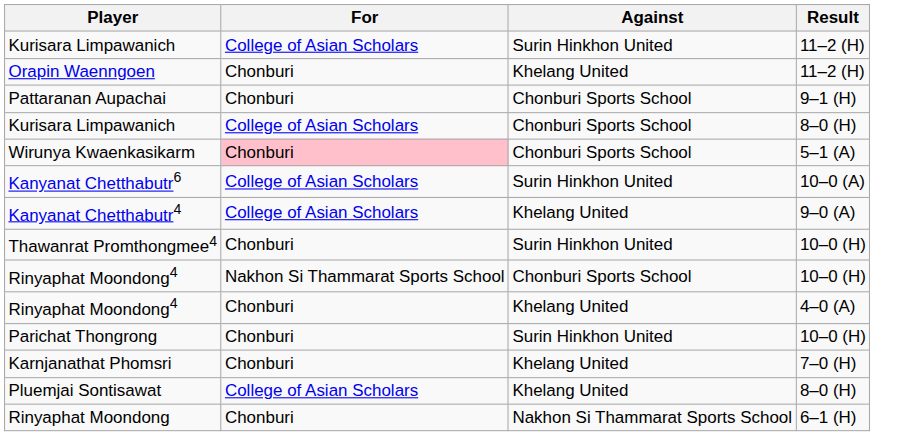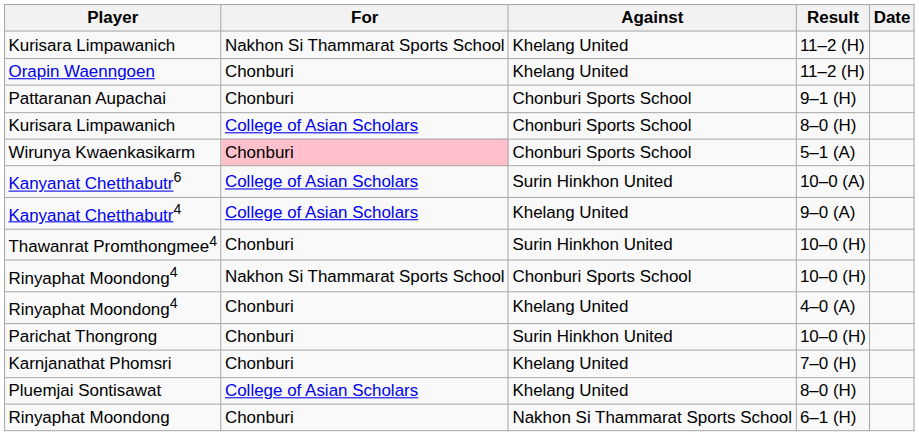 <table class="wikitable">
 <tr>
 <th>Player</th>
 <th>For</th>
 <th>Against</th>
 <th>Result</th>
+<th>Date</th>
 </tr>
 <tr>
 <td> Kurisara Limpawanich</td>
-<td><a href='#'>College of Asian Scholars</a></td>
-<td>Surin Hinkhon United</td>
+<td>Nakhon Si Thammarat Sports School</td>
+<td>Khelang United</td>
 <td>11–2 (H)</td>
+<td></td>
 </tr>
 <tr>
 <td> <a href='#'>Orapin Waenngoen</a></td>
 <td>Chonburi</td>
 <td>Khelang United</td>
 <td>11–2 (H)</td>
+<td></td>
 </tr>
 <tr>
 <td> Pattaranan Aupachai</td>
 <td>Chonburi</td>
 <td>Chonburi Sports School</td>
 <td>9–1 (H)</td>
+<td></td>
 </tr>
 <tr>
 <td> Kurisara Limpawanich</td>
 <td><a href='#'>College of Asian Scholars</a></td>
 <td>Chonburi Sports School</td>
 <td>8–0 (H)</td>
+<td></td>
 </tr>
 <tr>
 <td> Wirunya Kwaenkasikarm</td>
 <td style="background: pink;">Chonburi</td>
 <td>Chonburi Sports School</td>
 <td>5–1 (A)</td>
+<td></td>
 </tr>
 <tr>
 <td> <a href='#'>Kanyanat Chetthabutr</a><sup>6</sup></td>
 <td><a href='#'>College of Asian Scholars</a></td>
 <td>Surin Hinkhon United</td>
 <td>10–0 (A)</td>
+<td></td>
 </tr>
 <tr>
 <td> <a href='#'>Kanyanat Chetthabutr</a><sup>4</sup></td>
 <td><a href='#'>College of Asian Scholars</a></td>
 <td>Khelang United</td>
 <td>9–0 (A)</td>
+<td></td>
 </tr>
 <tr>
 <td> Thawanrat Promthongmee<sup>4</sup></td>
 <td>Chonburi</td>
 <td>Surin Hinkhon United</td>
 <td>10–0 (H)</td>
+<td></td>
 </tr>
 <tr>
 <td> Rinyaphat Moondong<sup>4</sup></td>
 <td>Nakhon Si Thammarat Sports School</td>
 <td>Chonburi Sports School</td>
 <td>10–0 (H)</td>
+<td></td>
 </tr>
 <tr>
 <td> Rinyaphat Moondong<sup>4</sup></td>
 <td>Chonburi</td>
 <td>Khelang United</td>
 <td>4–0 (A)</td>
+<td></td>
 </tr>
 <tr>
 <td> Parichat Thongrong</td>
 <td>Chonburi</td>
 <td>Surin Hinkhon United</td>
 <td>10–0 (H)</td>
+<td></td>
 </tr>
 <tr>
 <td> Karnjanathat Phomsri</td>
 <td>Chonburi</td>
 <td>Khelang United</td>
 <td>7–0 (H)</td>
+<td></td>
 </tr>
 <tr>
 <td> Pluemjai Sontisawat</td>
 <td><a href='#'>College of Asian Scholars</a></td>
 <td>Khelang United</td>
 <td>8–0 (H)</td>
+<td></td>
 </tr>
 <tr>
 <td> Rinyaphat Moondong</td>
 <td>Chonburi</td>
 <td>Nakhon Si Thammarat Sports School</td>
 <td>6–1 (H)</td>
+<td></td>
 </tr>
 </table>
